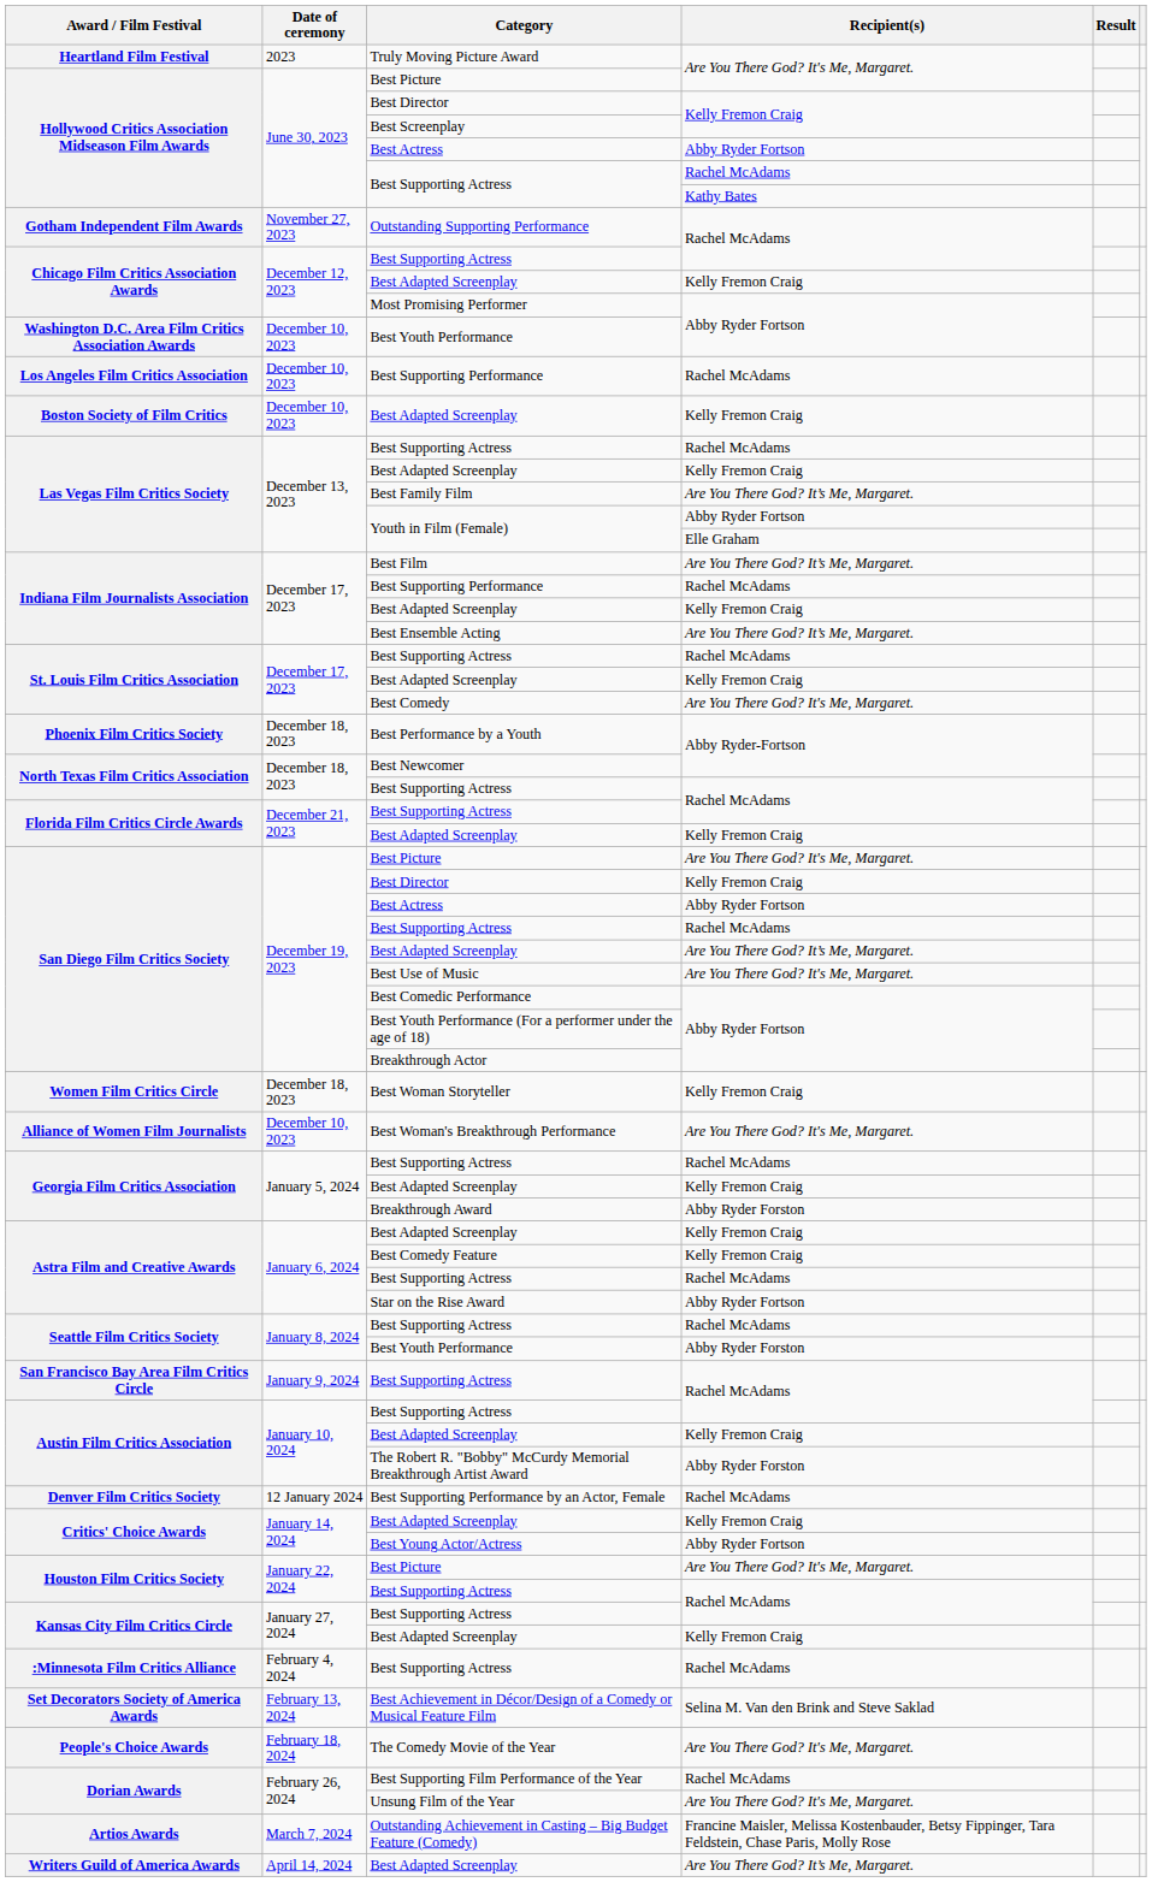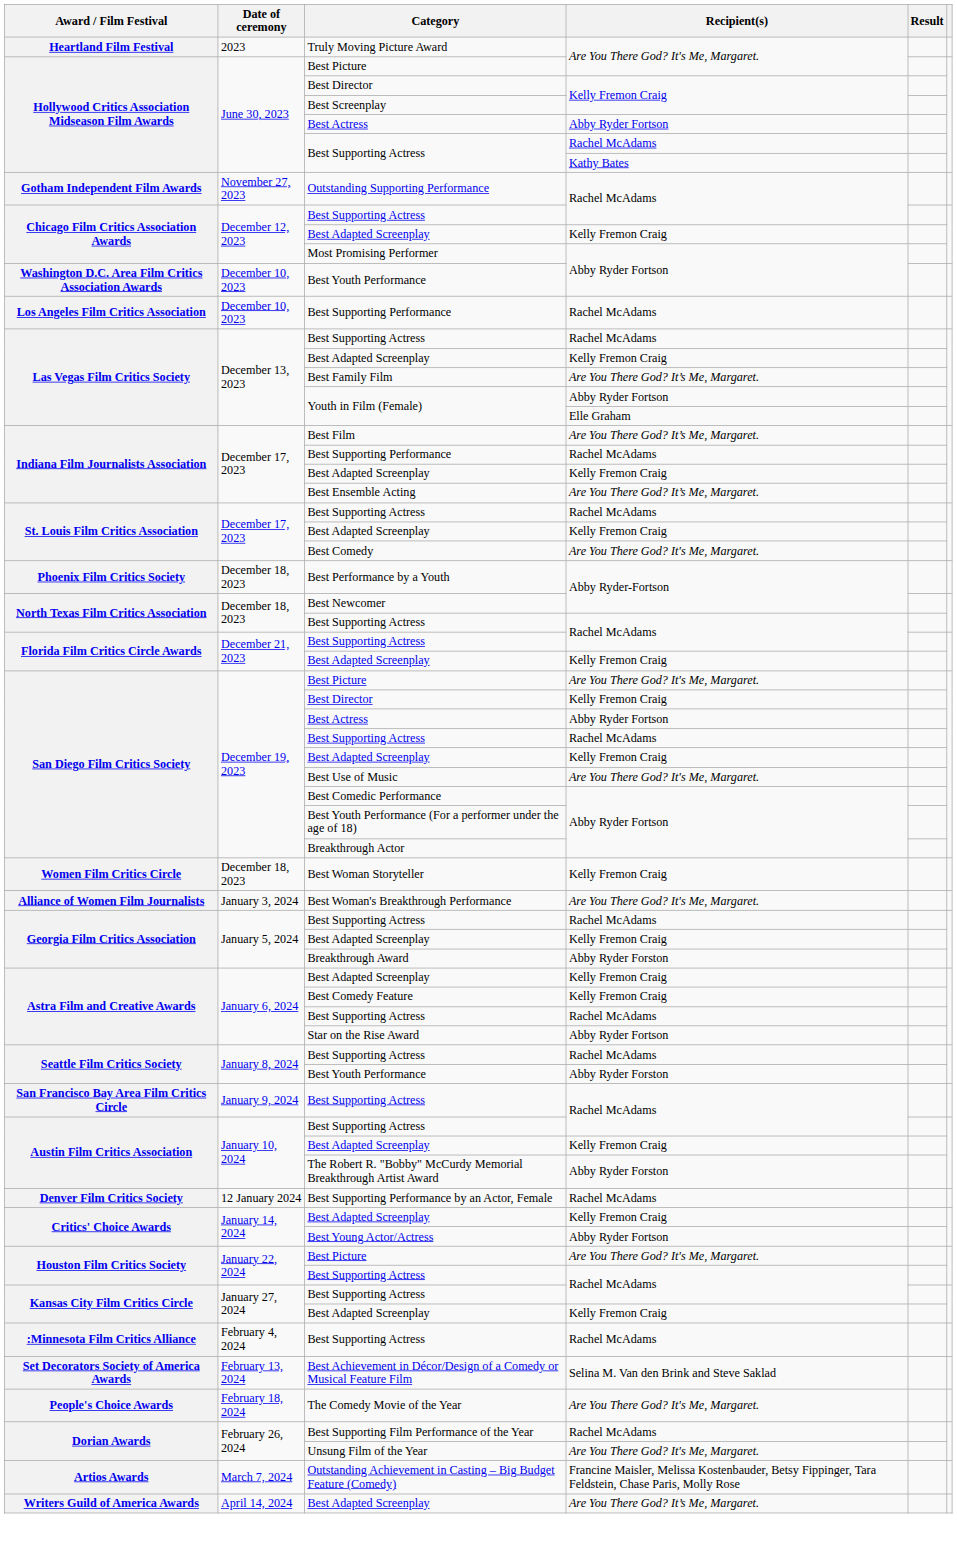 <table class="wikitable sortable plainrowheaders">
 <tr>
 <th scope="col">Award / Film Festival</th>
 <th scope="col">Date of ceremony</th>
 <th scope="col">Category</th>
 <th scope="col">Recipient(s)</th>
 <th scope="col">Result</th>
 <th scope="col" class="unsortable"></th>
 </tr>
 <tr>
 <th scope="row"><a href='#'>Heartland Film Festival</a></th>
 <td>2023</td>
 <td>Truly Moving Picture Award</td>
 <td rowspan="2"><em>Are You There God? It's Me, Margaret.</em></td>
 <td></td>
 <td></td>
 </tr>
 <tr>
 <th rowspan="6" scope="row"><a href='#'>Hollywood Critics Association Midseason Film Awards</a></th>
 <td rowspan="6"><a href='#'>June 30, 2023</a></td>
 <td>Best Picture</td>
 <td></td>
 <td rowspan="6"></td>
 </tr>
 <tr>
 <td>Best Director</td>
 <td rowspan="2"><a href='#'>Kelly Fremon Craig</a></td>
 <td></td>
 </tr>
 <tr>
 <td>Best Screenplay</td>
 <td></td>
 </tr>
 <tr>
 <td><a href='#'>Best Actress</a></td>
 <td><a href='#'>Abby Ryder Fortson</a></td>
 <td></td>
 </tr>
 <tr>
 <td rowspan="2">Best Supporting Actress</td>
 <td><a href='#'>Rachel McAdams</a></td>
 <td></td>
 </tr>
 <tr>
 <td><a href='#'>Kathy Bates</a></td>
 <td></td>
 </tr>
 <tr>
 <th scope="row"><a href='#'>Gotham Independent Film Awards</a></th>
 <td><a href='#'>November 27, 2023</a></td>
 <td><a href='#'>Outstanding Supporting Performance</a></td>
 <td rowspan="2">Rachel McAdams</td>
 <td></td>
 <td></td>
 </tr>
 <tr>
 <th rowspan="3" scope="row"><a href='#'>Chicago Film Critics Association Awards</a></th>
 <td rowspan="3"><a href='#'>December 12, 2023</a></td>
 <td><a href='#'>Best Supporting Actress</a></td>
 <td></td>
 <td rowspan="3"></td>
 </tr>
 <tr>
 <td><a href='#'>Best Adapted Screenplay</a></td>
 <td>Kelly Fremon Craig</td>
 <td></td>
 </tr>
 <tr>
 <td>Most Promising Performer</td>
 <td rowspan="2">Abby Ryder Fortson</td>
 <td></td>
 </tr>
 <tr>
 <th scope="row"><a href='#'>Washington D.C. Area Film Critics Association Awards</a></th>
 <td><a href='#'>December 10, 2023</a></td>
 <td>Best Youth Performance</td>
 <td></td>
 <td></td>
 </tr>
 <tr>
 <th scope="row"><a href='#'>Los Angeles Film Critics Association</a></th>
 <td><a href='#'>December 10, 2023</a></td>
 <td>Best Supporting Performance</td>
 <td>Rachel McAdams</td>
-<td></td>
-<td></td>
-</tr>
-<tr>
-<th scope="row"><a href='#'>Boston Society of Film Critics</a></th>
-<td><a href='#'>December 10, 2023</a></td>
-<td><a href='#'>Best Adapted Screenplay</a></td>
-<td>Kelly Fremon Craig</td>
 <td></td>
 <td></td>
 </tr>
 <tr>
 <th rowspan="5" scope="row"><a href='#'>Las Vegas Film Critics Society</a></th>
 <td rowspan="5">December 13, 2023</td>
 <td>Best Supporting Actress</td>
 <td>Rachel McAdams</td>
 <td></td>
 <td rowspan="5" align="center"></td>
 </tr>
 <tr>
 <td>Best Adapted Screenplay</td>
 <td>Kelly Fremon Craig</td>
 <td></td>
 </tr>
 <tr>
 <td>Best Family Film</td>
 <td><em>Are You There God? It’s Me, Margaret.</em></td>
 <td></td>
 </tr>
 <tr>
 <td rowspan="2">Youth in Film (Female)</td>
 <td>Abby Ryder Fortson</td>
 <td></td>
 </tr>
 <tr>
 <td>Elle Graham</td>
 <td></td>
 </tr>
 <tr>
 <th rowspan="4" scope="row"><a href='#'>Indiana Film Journalists Association</a></th>
 <td rowspan="4">December 17, 2023</td>
 <td>Best Film</td>
 <td><em>Are You There God? It’s Me, Margaret.</em></td>
 <td></td>
 <td rowspan="4" align="center"><br></td>
 </tr>
 <tr>
 <td>Best Supporting Performance</td>
 <td>Rachel McAdams</td>
 <td></td>
 </tr>
 <tr>
 <td>Best Adapted Screenplay</td>
 <td>Kelly Fremon Craig</td>
 <td></td>
 </tr>
 <tr>
 <td>Best Ensemble Acting</td>
 <td><em>Are You There God? It’s Me, Margaret.</em></td>
 <td></td>
 </tr>
 <tr>
 <th rowspan="3" scope="row"><a href='#'>St. Louis Film Critics Association</a></th>
 <td rowspan="3"><a href='#'>December 17, 2023</a></td>
 <td>Best Supporting Actress</td>
 <td>Rachel McAdams</td>
 <td></td>
 <td rowspan="3"></td>
 </tr>
 <tr>
 <td>Best Adapted Screenplay</td>
 <td>Kelly Fremon Craig</td>
 <td></td>
 </tr>
 <tr>
 <td>Best Comedy</td>
 <td><em>Are You There God? It's Me, Margaret.</em></td>
 <td></td>
 </tr>
 <tr>
 <th scope="row"><a href='#'>Phoenix Film Critics Society</a></th>
 <td>December 18, 2023</td>
 <td>Best Performance by a Youth</td>
 <td rowspan="2">Abby Ryder-Fortson</td>
 <td></td>
 <td rowspan="1" align="center"></td>
 </tr>
 <tr>
 <th rowspan="2" scope="row"><a href='#'>North Texas Film Critics Association</a></th>
 <td rowspan="2">December 18, 2023</td>
 <td>Best Newcomer</td>
 <td></td>
 <td rowspan="2" align="center"></td>
 </tr>
 <tr>
 <td>Best Supporting Actress</td>
 <td rowspan="2">Rachel McAdams</td>
 <td></td>
 </tr>
 <tr>
 <th scope="row" rowspan="2"><a href='#'>Florida Film Critics Circle Awards</a></th>
 <td rowspan="2"><a href='#'>December 21, 2023</a></td>
 <td><a href='#'>Best Supporting Actress</a></td>
 <td></td>
 <td rowspan="2" align="center"></td>
 </tr>
 <tr>
 <td><a href='#'>Best Adapted Screenplay</a></td>
 <td>Kelly Fremon Craig</td>
 <td></td>
 </tr>
 <tr>
 <th rowspan="9" scope="row"><a href='#'>San Diego Film Critics Society</a></th>
 <td rowspan="9"><a href='#'>December 19, 2023</a></td>
 <td><a href='#'>Best Picture</a></td>
 <td><em>Are You There God? It's Me, Margaret.</em></td>
 <td></td>
 <td rowspan="9"></td>
 </tr>
 <tr>
 <td><a href='#'>Best Director</a></td>
 <td>Kelly Fremon Craig</td>
 <td></td>
 </tr>
 <tr>
 <td><a href='#'>Best Actress</a></td>
 <td>Abby Ryder Fortson</td>
 <td></td>
 </tr>
 <tr>
 <td><a href='#'>Best Supporting Actress</a></td>
 <td>Rachel McAdams</td>
 <td></td>
 </tr>
 <tr>
 <td><a href='#'>Best Adapted Screenplay</a></td>
-<td><em>Are You There God? It’s Me, Margaret.</em></td>
+<td>Kelly Fremon Craig</td>
 <td></td>
 </tr>
 <tr>
 <td>Best Use of Music</td>
 <td><em>Are You There God? It's Me, Margaret.</em></td>
 <td></td>
 </tr>
 <tr>
 <td>Best Comedic Performance</td>
 <td rowspan="3">Abby Ryder Fortson</td>
 <td></td>
 </tr>
 <tr>
 <td>Best Youth Performance (For a performer under the age of 18)</td>
 <td></td>
 </tr>
 <tr>
 <td>Breakthrough Actor</td>
 <td></td>
 </tr>
 <tr>
 <th scope="row"><a href='#'>Women Film Critics Circle</a></th>
 <td>December 18, 2023</td>
 <td>Best Woman Storyteller</td>
 <td>Kelly Fremon Craig</td>
 <td></td>
 <td></td>
 </tr>
 <tr>
 <th scope="row"><a href='#'>Alliance of Women Film Journalists</a></th>
-<td><a href='#'>December 10, 2023</a></td>
+<td>January 3, 2024</td>
 <td>Best Woman's Breakthrough Performance</td>
 <td><em>Are You There God? It's Me, Margaret.</em></td>
 <td></td>
 <td align="center"></td>
 </tr>
 <tr>
 <th rowspan="3" scope="row"><a href='#'>Georgia Film Critics Association</a></th>
 <td rowspan="3">January 5, 2024</td>
 <td>Best Supporting Actress</td>
 <td>Rachel McAdams</td>
 <td></td>
 <td rowspan="3"></td>
 </tr>
 <tr>
 <td>Best Adapted Screenplay</td>
 <td>Kelly Fremon Craig</td>
 <td></td>
 </tr>
 <tr>
 <td>Breakthrough Award</td>
 <td>Abby Ryder Forston</td>
 <td></td>
 </tr>
 <tr>
 <th rowspan="4" scope="row"><a href='#'>Astra Film and Creative Awards</a></th>
 <td rowspan="4"><a href='#'>January 6, 2024</a></td>
 <td>Best Adapted Screenplay</td>
 <td>Kelly Fremon Craig</td>
 <td></td>
 <td rowspan="4"></td>
 </tr>
 <tr>
 <td>Best Comedy Feature</td>
 <td>Kelly Fremon Craig</td>
 <td></td>
 </tr>
 <tr>
 <td>Best Supporting Actress</td>
 <td>Rachel McAdams</td>
 <td></td>
 </tr>
 <tr>
 <td>Star on the Rise Award</td>
 <td>Abby Ryder Fortson</td>
 <td></td>
 </tr>
 <tr>
 <th rowspan="2" scope="row"><a href='#'>Seattle Film Critics Society</a></th>
 <td rowspan="2"><a href='#'>January 8, 2024</a></td>
 <td>Best Supporting Actress</td>
 <td>Rachel McAdams</td>
 <td></td>
 <td rowspan="2"></td>
 </tr>
 <tr>
 <td>Best Youth Performance</td>
 <td>Abby Ryder Forston</td>
 <td></td>
 </tr>
 <tr>
 <th scope="row"><a href='#'>San Francisco Bay Area Film Critics Circle</a></th>
 <td><a href='#'>January 9, 2024</a></td>
 <td><a href='#'>Best Supporting Actress</a></td>
 <td rowspan="2">Rachel McAdams</td>
 <td></td>
 <td></td>
 </tr>
 <tr>
 <th rowspan="3" scope="row"><a href='#'>Austin Film Critics Association</a></th>
 <td rowspan="3"><a href='#'>January 10, 2024</a></td>
 <td>Best Supporting Actress</td>
 <td></td>
 <td rowspan="3"></td>
 </tr>
 <tr>
 <td><a href='#'>Best Adapted Screenplay</a></td>
 <td>Kelly Fremon Craig</td>
 <td></td>
 </tr>
 <tr>
 <td>The Robert R. "Bobby" McCurdy Memorial Breakthrough Artist Award</td>
 <td>Abby Ryder Forston</td>
 <td></td>
 </tr>
 <tr>
 <th scope="row"><a href='#'>Denver Film Critics Society</a></th>
 <td>12 January 2024</td>
 <td>Best Supporting Performance by an Actor, Female</td>
 <td>Rachel McAdams</td>
 <td></td>
 <td align="center"></td>
 </tr>
 <tr>
 <th rowspan="2" scope="row"><a href='#'>Critics' Choice Awards</a></th>
 <td rowspan="2"><a href='#'>January 14, 2024</a></td>
 <td><a href='#'>Best Adapted Screenplay</a></td>
 <td>Kelly Fremon Craig</td>
 <td></td>
 <td rowspan="2"></td>
 </tr>
 <tr>
 <td><a href='#'>Best Young Actor/Actress</a></td>
 <td>Abby Ryder Fortson</td>
 <td></td>
 </tr>
 <tr>
 <th rowspan="2" scope="row"><a href='#'>Houston Film Critics Society</a></th>
 <td rowspan="2"><a href='#'>January 22, 2024</a></td>
 <td><a href='#'>Best Picture</a></td>
 <td><em>Are You There God? It's Me, Margaret.</em></td>
 <td></td>
 <td rowspan="2" align="center"><br></td>
 </tr>
 <tr>
 <td><a href='#'>Best Supporting Actress</a></td>
 <td rowspan="2">Rachel McAdams</td>
 <td></td>
 </tr>
 <tr>
 <th rowspan="2" scope="row"><a href='#'>Kansas City Film Critics Circle</a></th>
 <td rowspan="2">January 27, 2024</td>
 <td>Best Supporting Actress</td>
 <td></td>
 <td rowspan="2" align="center"></td>
 </tr>
 <tr>
 <td>Best Adapted Screenplay</td>
 <td>Kelly Fremon Craig</td>
 <td></td>
 </tr>
 <tr>
 <th scope="row"><a href='#'>:Minnesota Film Critics Alliance</a></th>
 <td>February 4, 2024</td>
 <td>Best Supporting Actress</td>
 <td>Rachel McAdams</td>
 <td></td>
 <td></td>
 </tr>
 <tr>
 <th scope="row"><a href='#'>Set Decorators Society of America Awards</a></th>
 <td><a href='#'>February 13, 2024</a></td>
 <td><a href='#'>Best Achievement in Décor/Design of a Comedy or Musical Feature Film</a></td>
 <td>Selina M. Van den Brink and Steve Saklad</td>
 <td></td>
 <td align="center"></td>
 </tr>
 <tr>
 <th scope="row"><a href='#'>People's Choice Awards</a></th>
 <td><a href='#'>February 18, 2024</a></td>
 <td>The Comedy Movie of the Year</td>
 <td><em>Are You There God? It's Me, Margaret.</em></td>
 <td></td>
 <td align="center"></td>
 </tr>
 <tr>
 <th rowspan="2" scope="row"><a href='#'>Dorian Awards</a></th>
 <td rowspan="2">February 26, 2024</td>
 <td>Best Supporting Film Performance of the Year</td>
 <td>Rachel McAdams</td>
 <td></td>
 <td rowspan="2" align="center"></td>
 </tr>
 <tr>
 <td>Unsung Film of the Year</td>
 <td><em>Are You There God? It's Me, Margaret.</em></td>
 <td></td>
 </tr>
 <tr>
 <th scope="row"><a href='#'>Artios Awards</a></th>
 <td><a href='#'>March 7, 2024</a></td>
 <td><a href='#'>Outstanding Achievement in Casting – Big Budget Feature (Comedy)</a></td>
 <td>Francine Maisler, Melissa Kostenbauder, Betsy Fippinger, Tara Feldstein, Chase Paris, Molly Rose</td>
 <td></td>
 <td align="center"></td>
 </tr>
 <tr>
 <th scope="row"><a href='#'>Writers Guild of America Awards</a></th>
 <td><a href='#'>April 14, 2024</a></td>
 <td><a href='#'>Best Adapted Screenplay</a></td>
 <td><em>Are You There God? It’s Me, Margaret.</em></td>
 <td></td>
 <td align="center"></td>
 </tr>
 </table>
